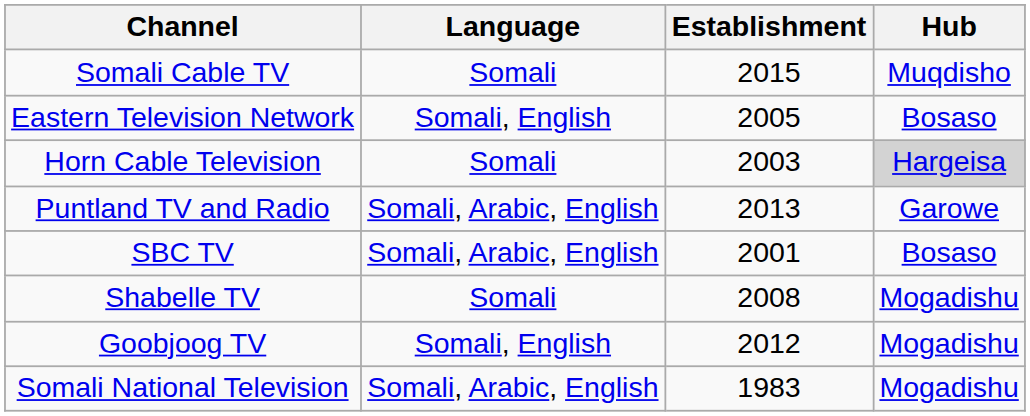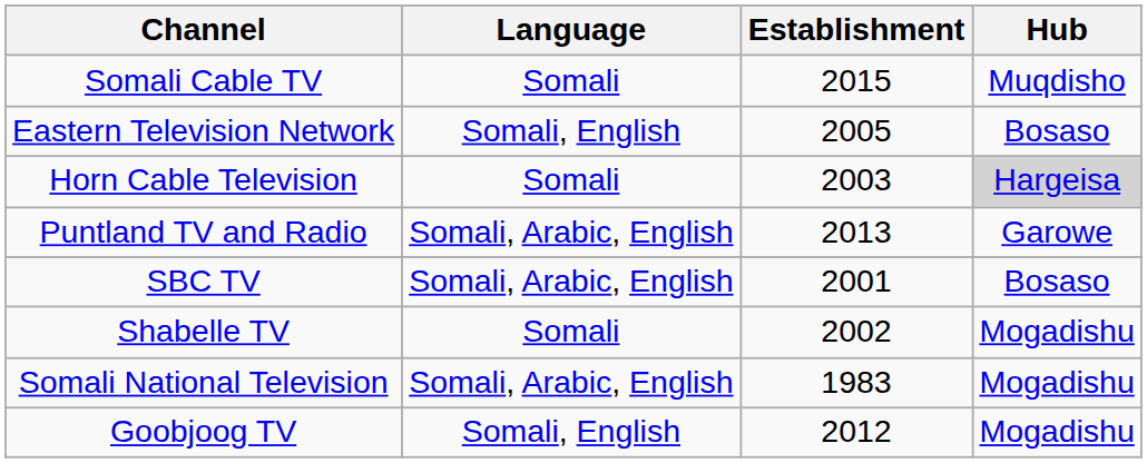 <table class="wikitable" style="text-align:center; margin: 1em auto 1em auto;">
 <tr>
 <th>Channel</th>
 <th>Language</th>
 <th>Establishment</th>
 <th>Hub</th>
 </tr>
 <tr>
 <td><a href='#'>Somali Cable TV</a></td>
 <td><a href='#'>Somali</a></td>
 <td>2015</td>
 <td><a href='#'>Muqdisho</a></td>
 </tr>
 <tr>
 <td><a href='#'>Eastern Television Network</a></td>
 <td><a href='#'>Somali</a>, <a href='#'>English</a></td>
 <td>2005</td>
 <td><a href='#'>Bosaso</a></td>
 </tr>
 <tr>
 <td><a href='#'>Horn Cable Television</a></td>
 <td><a href='#'>Somali</a></td>
 <td>2003</td>
 <td style="background: lightgrey;"><a href='#'>Hargeisa</a></td>
 </tr>
 <tr>
 <td><a href='#'>Puntland TV and Radio</a></td>
 <td><a href='#'>Somali</a>, <a href='#'>Arabic</a>, <a href='#'>English</a></td>
 <td>2013</td>
 <td><a href='#'>Garowe</a></td>
 </tr>
 <tr>
 <td><a href='#'>SBC TV</a></td>
 <td><a href='#'>Somali</a>, <a href='#'>Arabic</a>, <a href='#'>English</a></td>
 <td>2001</td>
 <td><a href='#'>Bosaso</a></td>
 </tr>
 <tr>
 <td><a href='#'>Shabelle TV</a></td>
 <td><a href='#'>Somali</a></td>
-<td>2008</td>
+<td>2002</td>
+<td><a href='#'>Mogadishu</a></td>
+</tr>
+<tr Five Somali TV- 5TV) ( Somali and English Language (2020), ( Nairobi and Mogadishu).>
+<td><a href='#'>Somali National Television</a></td>
+<td><a href='#'>Somali</a>, <a href='#'>Arabic</a>, <a href='#'>English</a></td>
+<td>1983</td>
 <td><a href='#'>Mogadishu</a></td>
 </tr>
 <tr>
 <td><a href='#'>Goobjoog TV</a></td>
 <td><a href='#'>Somali</a>, <a href='#'>English</a></td>
 <td>2012</td>
 <td><a href='#'>Mogadishu</a></td>
 </tr>
-<tr Five Somali TV- 5TV) ( Somali and English Language (2020), ( Nairobi and Mogadishu).>
-<td><a href='#'>Somali National Television</a></td>
-<td><a href='#'>Somali</a>, <a href='#'>Arabic</a>, <a href='#'>English</a></td>
-<td>1983</td>
-<td><a href='#'>Mogadishu</a></td>
-</tr>
 </table>
